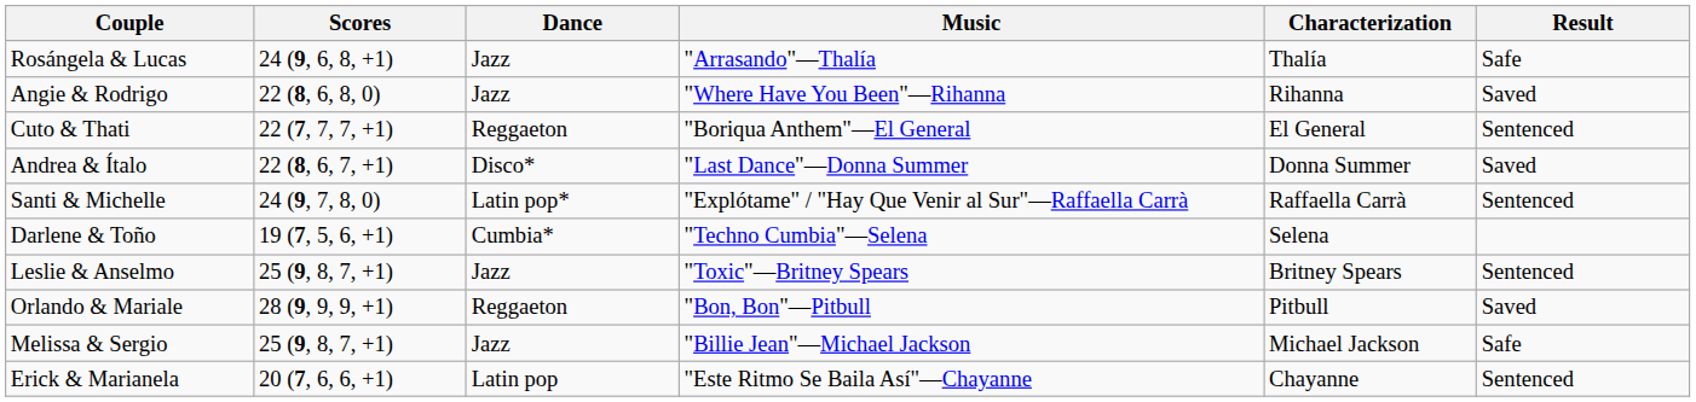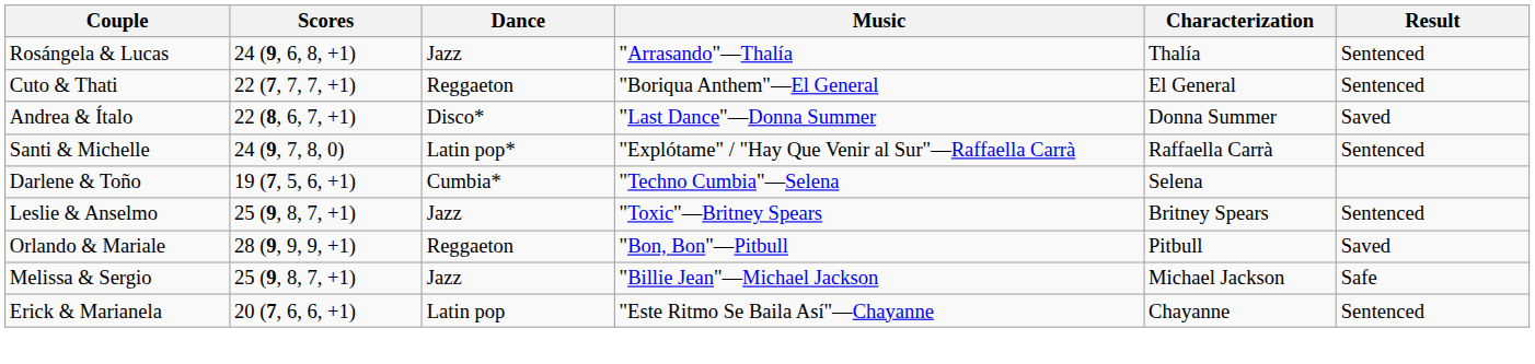 <table class="wikitable sortable" style="width:95%; white-space:nowrap">
 <tr>
 <th style="width:14%;">Couple</th>
 <th style="width:12%;">Scores</th>
 <th style="width:12%;">Dance</th>
 <th style="width:33%;">Music</th>
 <th style="width:12%;">Characterization</th>
 <th style="width:12%;">Result</th>
 </tr>
 <tr>
 <td>Rosángela & Lucas</td>
 <td>24 (<strong>9</strong>, 6, 8, +1)</td>
 <td>Jazz</td>
 <td>"<a href='#'>Arrasando</a>"—<a href='#'>Thalía</a></td>
 <td>Thalía</td>
-<td>Safe</td>
-</tr>
-<tr>
-<td>Angie & Rodrigo</td>
-<td>22 (<strong>8</strong>, 6, 8, 0)</td>
-<td>Jazz</td>
-<td>"<a href='#'>Where Have You Been</a>"—<a href='#'>Rihanna</a></td>
-<td>Rihanna</td>
-<td>Saved</td>
+<td>Sentenced</td>
 </tr>
 <tr>
 <td>Cuto & Thati</td>
 <td>22 (<strong>7</strong>, 7, 7, +1)</td>
 <td>Reggaeton</td>
 <td>"Boriqua Anthem"—<a href='#'>El General</a></td>
 <td>El General</td>
 <td>Sentenced</td>
 </tr>
 <tr>
 <td>Andrea & Ítalo</td>
 <td>22 (<strong>8</strong>, 6, 7, +1)</td>
 <td>Disco*</td>
 <td>"<a href='#'>Last Dance</a>"—<a href='#'>Donna Summer</a></td>
 <td>Donna Summer</td>
 <td>Saved</td>
 </tr>
 <tr>
 <td>Santi & Michelle</td>
 <td>24 (<strong>9</strong>, 7, 8, 0)</td>
 <td>Latin pop*</td>
 <td>"Explótame" / "Hay Que Venir al Sur"—<a href='#'>Raffaella Carrà</a></td>
 <td>Raffaella Carrà</td>
 <td>Sentenced</td>
 </tr>
 <tr>
 <td>Darlene & Toño</td>
 <td>19 (<strong>7</strong>, 5, 6, +1)</td>
 <td>Cumbia*</td>
 <td>"<a href='#'>Techno Cumbia</a>"—<a href='#'>Selena</a></td>
 <td>Selena</td>
 <td></td>
 </tr>
 <tr>
 <td>Leslie & Anselmo</td>
 <td>25 (<strong>9</strong>, 8, 7, +1)</td>
 <td>Jazz</td>
 <td>"<a href='#'>Toxic</a>"—<a href='#'>Britney Spears</a></td>
 <td>Britney Spears</td>
 <td>Sentenced</td>
 </tr>
 <tr>
 <td>Orlando & Mariale</td>
 <td>28 (<strong>9</strong>, 9, 9, +1)</td>
 <td>Reggaeton</td>
 <td>"<a href='#'>Bon, Bon</a>"—<a href='#'>Pitbull</a></td>
 <td>Pitbull</td>
 <td>Saved</td>
 </tr>
 <tr>
 <td>Melissa & Sergio</td>
 <td>25 (<strong>9</strong>, 8, 7, +1)</td>
 <td>Jazz</td>
 <td>"<a href='#'>Billie Jean</a>"—<a href='#'>Michael Jackson</a></td>
 <td>Michael Jackson</td>
 <td>Safe</td>
 </tr>
 <tr>
 <td>Erick & Marianela</td>
 <td>20 (<strong>7</strong>, 6, 6, +1)</td>
 <td>Latin pop</td>
 <td>"Este Ritmo Se Baila Así"—<a href='#'>Chayanne</a></td>
 <td>Chayanne</td>
 <td>Sentenced</td>
 </tr>
 </table>
